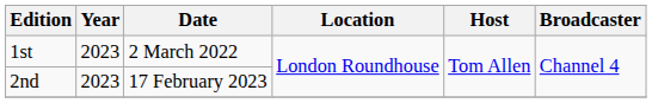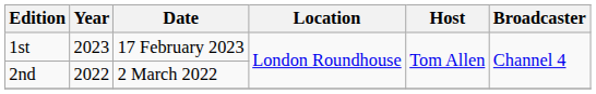 <table class="wikitable">
 <tr>
 <th>Edition</th>
 <th>Year</th>
 <th>Date</th>
 <th>Location</th>
 <th>Host</th>
 <th>Broadcaster</th>
 </tr>
 <tr>
 <td>1st</td>
 <td>2023</td>
-<td>2 March 2022</td>
+<td>17 February 2023</td>
 <td rowspan=2><a href='#'> London Roundhouse</a></td>
 <td rowspan=2><a href='#'>Tom Allen</a></td>
 <td rowspan=2><a href='#'>Channel 4</a></td>
 </tr>
 <tr>
 <td>2nd</td>
-<td>2023</td>
-<td>17 February 2023</td>
+<td>2022</td>
+<td>2 March 2022</td>
 </tr>
 <tr>
 </tr>
 </table>
